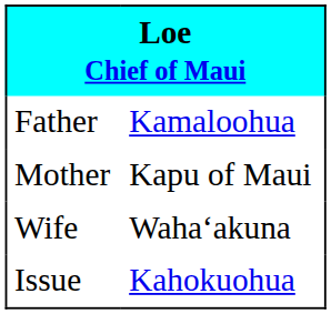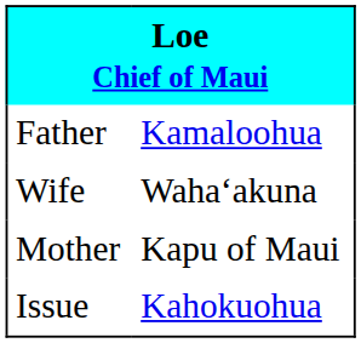 <table tableborder="2" cellpadding="4" style="float:right; margin:5px 0 1em 1em; border:1px solid black; border-collapse:collapse; border-width:1px 1px 1px 1px; background:white; color:black;" width="10%">
 <tr valign="top" style="background:#00FFFF;">
 <th colspan="2"><strong>Loe</strong><br><small><a href='#'>Chief of Maui</a></small></th>
 </tr>
 <tr valign="top">
 <td>Father</td>
 <td><a href='#'>Kamaloohua</a></td>
 </tr>
 <tr valign="top">
+<td>Wife</td>
+<td>Wahaʻakuna</td>
+</tr>
+<tr valign="top">
 <td>Mother</td>
 <td>Kapu of Maui</td>
-</tr>
-<tr valign="top">
-<td>Wife</td>
-<td>Wahaʻakuna</td>
 </tr>
 <tr valign="top">
 <td>Issue</td>
 <td><a href='#'>Kahokuohua</a></td>
 </tr>
 <tr valign="top">
 </tr>
 </table>
